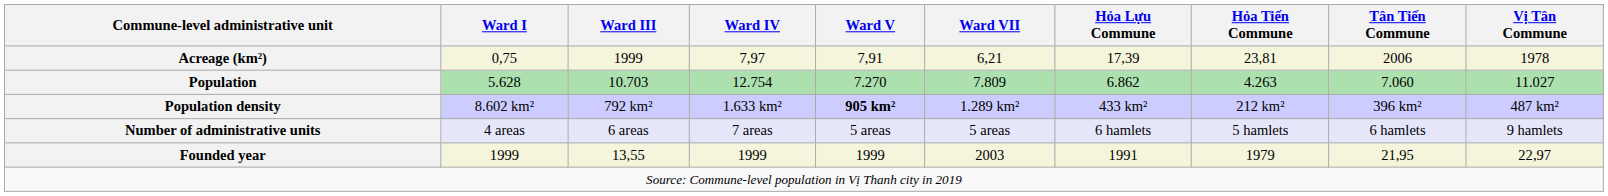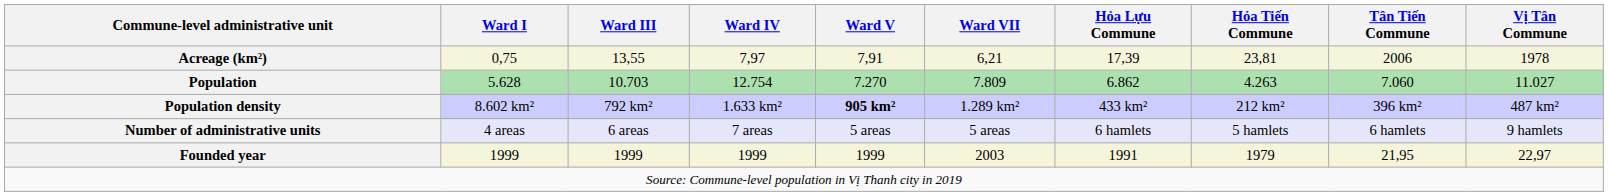 <table class="wikitable" style="font-size:90%; width:100%; border:0; text-align: center; line-height:120%;">
 <tr>
 <th>Commune-level administrative unit</th>
 <th><a href='#'>Ward I</a></th>
 <th><a href='#'>Ward III</a></th>
 <th><a href='#'>Ward IV</a></th>
 <th><a href='#'>Ward V</a></th>
 <th><a href='#'>Ward VII</a></th>
 <th><a href='#'>Hỏa Lựu</a><br>Commune</th>
 <th><a href='#'>Hỏa Tiến</a><br>Commune</th>
 <th><a href='#'>Tân Tiến</a><br>Commune</th>
 <th><a href='#'>Vị Tân</a><br>Commune</th>
 </tr>
 <tr>
 <th>Acreage (km²)</th>
 <td style="background: beige; color:#000;">0,75</td>
-<td style="background: beige; color:#000;">1999</td>
+<td style="background: beige; color:#000;">13,55</td>
 <td style="background: beige; color:#000;">7,97</td>
 <td style="background: beige; color:#000;">7,91</td>
 <td style="background: beige; color:#000;">6,21</td>
 <td style="background: beige; color:#000;">17,39</td>
 <td style="background: beige; color:#000;">23,81</td>
 <td style="background: beige; color:#000;">2006</td>
 <td style="background: beige; color:#000;">1978</td>
 </tr>
 <tr>
 <th>Population</th>
 <td style="background: #ACE1AF; color: black; ">5.628</td>
 <td style="background: #ACE1AF; color: black; ">10.703</td>
 <td style="background: #ACE1AF; color: black; ">12.754</td>
 <td style="background: #ACE1AF; color: black; ">7.270</td>
 <td style="background: #ACE1AF; color: black; ">7.809</td>
 <td style="background: #ACE1AF; color: black; ">6.862</td>
 <td style="background: #ACE1AF; color: black; ">4.263</td>
 <td style="background: #ACE1AF; color: black; ">7.060</td>
 <td style="background: #ACE1AF; color: black; ">11.027</td>
 </tr>
 <tr>
 <th>Population density</th>
 <td style="background:#ccf; color:#000;">8.602 km²</td>
 <td style="background:#ccf; color:#000;">792 km²</td>
 <td style="background:#ccf; color:#000;">1.633 km²</td>
 <td style="background:#ccf; color:#000;"><strong>905 km²</strong></td>
 <td style="background:#ccf; color:#000;">1.289 km²</td>
 <td style="background:#ccf; color:#000;">433 km²</td>
 <td style="background:#ccf; color:#000;">212 km²</td>
 <td style="background:#ccf; color:#000;">396 km²</td>
 <td style="background:#ccf; color:#000;">487 km²</td>
 </tr>
 <tr>
 <th>Number of administrative units</th>
 <td style="background: lavender; color:#000;">4 areas</td>
 <td style="background: lavender; color:#000;">6 areas</td>
 <td style="background: lavender; color:#000;">7 areas</td>
 <td style="background: lavender; color:#000;">5 areas</td>
 <td style="background: lavender; color:#000;">5 areas</td>
 <td style="background: lavender; color:#000;">6 hamlets</td>
 <td style="background: lavender; color:#000;">5 hamlets</td>
 <td style="background: lavender; color:#000;">6 hamlets</td>
 <td style="background: lavender; color:#000;">9 hamlets</td>
 </tr>
 <tr>
 <th>Founded year</th>
 <td style="background: beige; color:#000;">1999</td>
-<td style="background: beige; color:#000;">13,55</td>
+<td style="background: beige; color:#000;">1999</td>
 <td style="background: beige; color:#000;">1999</td>
 <td style="background: beige; color:#000;">1999</td>
 <td style="background: beige; color:#000;">2003</td>
 <td style="background: beige; color:#000;">1991</td>
 <td style="background: beige; color:#000;">1979</td>
 <td style="background: beige; color:#000;">21,95</td>
 <td style="background: beige; color:#000;">22,97</td>
 </tr>
 <tr>
 <td colspan="14" style="text-align: center; font-size:90%;"><em>Source: Commune-level population in Vị Thanh city in 2019</td>
 </tr>
 </table>
